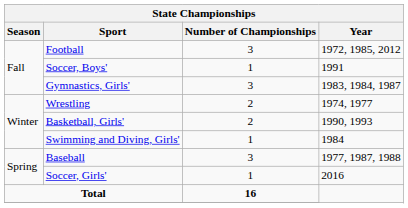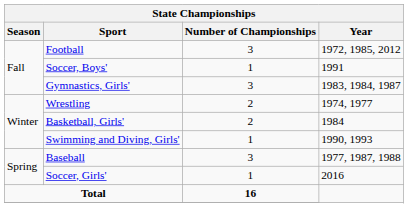 <table class="wikitable">
 <tr>
 <th colspan="4">State Championships</th>
 </tr>
 <tr>
 <th>Season</th>
 <th>Sport</th>
 <th>Number of Championships</th>
 <th>Year</th>
 </tr>
 <tr>
 <td rowspan="3">Fall</td>
 <td><a href='#'>Football</a></td>
 <td align="center">3</td>
 <td>1972, 1985, 2012</td>
 </tr>
 <tr>
 <td><a href='#'>Soccer, Boys'</a></td>
 <td align="center">1</td>
 <td>1991</td>
 </tr>
 <tr>
 <td><a href='#'>Gymnastics, Girls'</a></td>
 <td align="center">3</td>
 <td>1983, 1984, 1987</td>
 </tr>
 <tr>
 <td rowspan="3">Winter</td>
 <td><a href='#'>Wrestling</a></td>
 <td align="center">2</td>
 <td>1974, 1977</td>
 </tr>
 <tr>
 <td><a href='#'>Basketball, Girls'</a></td>
 <td align="center">2</td>
-<td>1990, 1993</td>
+<td>1984</td>
 </tr>
 <tr>
 <td><a href='#'>Swimming and Diving, Girls'</a></td>
 <td align="center">1</td>
-<td>1984</td>
+<td>1990, 1993</td>
 </tr>
 <tr>
 <td rowspan="2">Spring</td>
 <td><a href='#'>Baseball</a></td>
 <td align="center">3</td>
 <td>1977, 1987, 1988</td>
 </tr>
 <tr>
 <td><a href='#'>Soccer, Girls'</a></td>
 <td align="center">1</td>
 <td>2016</td>
 </tr>
 <tr>
 <td align="center" colspan="2"><strong>Total</strong></td>
 <td align="center"><strong>16</strong></td>
 </tr>
 <tr>
 </tr>
 </table>
